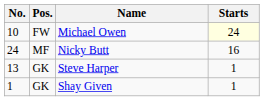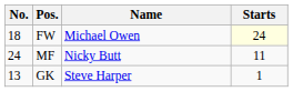 <table class="wikitable">
 <tr>
 <th width=10%>No.</th>
 <th width=10%>Pos.</th>
 <th width=60%>Name</th>
 <th width=20%>Starts</th>
 </tr>
 <tr>
-<td>10</td>
+<td>18</td>
 <td>FW</td>
 <td> <a href='#'>Michael Owen</a></td>
 <td align="center" style="background: lightyellow;">24</td>
 </tr>
 <tr>
 <td>24</td>
 <td>MF</td>
 <td> <a href='#'>Nicky Butt</a></td>
-<td align="center">16</td>
+<td align="center">11</td>
 </tr>
 <tr>
 <td>13</td>
 <td>GK</td>
 <td> <a href='#'>Steve Harper</a></td>
 <td align="center">1</td>
 </tr>
-<tr>
-<td>1</td>
-<td>GK</td>
-<td> <a href='#'>Shay Given</a></td>
-<td align="center">1</td>
-</tr>
 </table>
